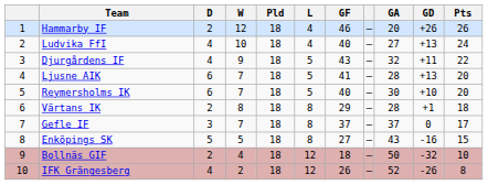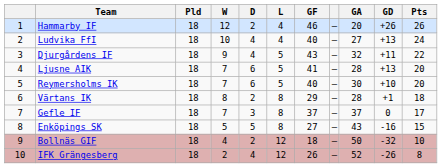 <table class="wikitable" style="text-align: center;">
 <tr>
 <th style="width: 40px;"></th>
 <th style="width: 200px;">Team</th>
+<th style="width: 45px;">Pld</th>
+<th style="width: 35px;">W</th>
 <th style="width: 35px;">D</th>
-<th style="width: 35px;">W</th>
-<th style="width: 45px;">Pld</th>
 <th style="width: 35px;">L</th>
 <th style="width: 45px;">GF</th>
 <th></th>
 <th style="width: 45px;">GA</th>
 <th style="width: 35px;">GD</th>
 <th style="width: 45px;">Pts</th>
 </tr>
 <tr style="background: #d2e6ff">
 <td>1</td>
 <td style="text-align: left;"><a href='#'>Hammarby IF</a></td>
+<td>18</td>
+<td>12</td>
 <td>2</td>
-<td>12</td>
-<td>18</td>
 <td>4</td>
 <td>46</td>
 <td>–</td>
 <td>20</td>
 <td>+26</td>
 <td>26</td>
 </tr>
 <tr>
 <td>2</td>
 <td style="text-align: left;"><a href='#'>Ludvika FfI</a></td>
+<td>18</td>
+<td>10</td>
 <td>4</td>
-<td>10</td>
-<td>18</td>
 <td>4</td>
 <td>40</td>
 <td>–</td>
 <td>27</td>
 <td>+13</td>
 <td>24</td>
 </tr>
 <tr>
 <td>3</td>
 <td style="text-align: left;"><a href='#'>Djurgårdens IF</a></td>
+<td>18</td>
+<td>9</td>
 <td>4</td>
-<td>9</td>
-<td>18</td>
 <td>5</td>
 <td>43</td>
 <td>–</td>
 <td>32</td>
 <td>+11</td>
 <td>22</td>
 </tr>
 <tr>
 <td>4</td>
 <td style="text-align: left;"><a href='#'>Ljusne AIK</a></td>
+<td>18</td>
+<td>7</td>
 <td>6</td>
-<td>7</td>
-<td>18</td>
 <td>5</td>
 <td>41</td>
 <td>–</td>
 <td>28</td>
 <td>+13</td>
 <td>20</td>
 </tr>
 <tr>
 <td>5</td>
 <td style="text-align: left;"><a href='#'>Reymersholms IK</a></td>
+<td>18</td>
+<td>7</td>
 <td>6</td>
-<td>7</td>
-<td>18</td>
 <td>5</td>
 <td>40</td>
 <td>–</td>
 <td>30</td>
 <td>+10</td>
 <td>20</td>
 </tr>
 <tr>
 <td>6</td>
 <td style="text-align: left;"><a href='#'>Värtans IK</a></td>
+<td>18</td>
+<td>8</td>
 <td>2</td>
-<td>8</td>
-<td>18</td>
 <td>8</td>
 <td>29</td>
 <td>–</td>
 <td>28</td>
 <td>+1</td>
 <td>18</td>
 </tr>
 <tr>
 <td>7</td>
 <td style="text-align: left;"><a href='#'>Gefle IF</a></td>
+<td>18</td>
+<td>7</td>
 <td>3</td>
-<td>7</td>
-<td>18</td>
 <td>8</td>
 <td>37</td>
 <td>–</td>
 <td>37</td>
 <td>0</td>
 <td>17</td>
 </tr>
 <tr>
 <td>8</td>
 <td style="text-align: left;"><a href='#'>Enköpings SK</a></td>
+<td>18</td>
 <td>5</td>
 <td>5</td>
-<td>18</td>
 <td>8</td>
 <td>27</td>
 <td>–</td>
 <td>43</td>
 <td>-16</td>
 <td>15</td>
 </tr>
 <tr style="background: #deb0b0">
 <td>9</td>
 <td style="text-align: left;"><a href='#'>Bollnäs GIF</a></td>
+<td>18</td>
+<td>4</td>
 <td>2</td>
-<td>4</td>
-<td>18</td>
 <td>12</td>
 <td>18</td>
 <td>–</td>
 <td>50</td>
 <td>-32</td>
 <td>10</td>
 </tr>
 <tr style="background: #deb0b0">
 <td>10</td>
 <td style="text-align: left;"><a href='#'>IFK Grängesberg</a></td>
+<td>18</td>
+<td>2</td>
 <td>4</td>
-<td>2</td>
-<td>18</td>
 <td>12</td>
 <td>26</td>
 <td>–</td>
 <td>52</td>
 <td>-26</td>
 <td>8</td>
 </tr>
 </table>
